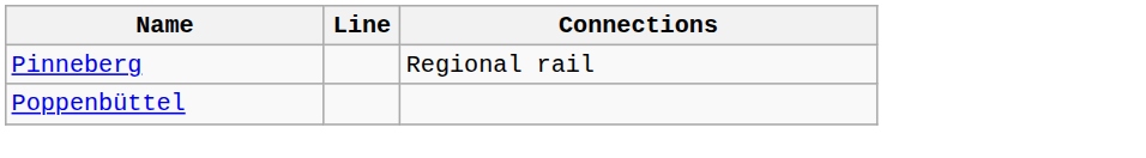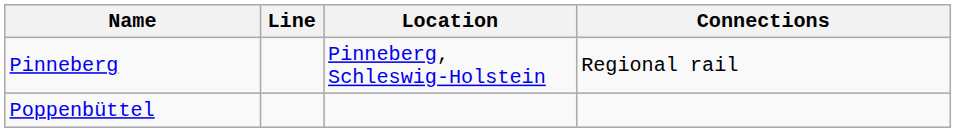 <table class="wikitable">
 <tr>
 <th width="165px">Name</th>
 <th width="35px">Line</th>
+<th width="165px">Location</th>
 <th width="250px">Connections</th>
 </tr>
 <tr>
 <td><a href='#'>Pinneberg</a></td>
 <td></td>
+<td><a href='#'>Pinneberg</a>, <a href='#'>Schleswig-Holstein</a></td>
 <td>Regional rail<br></td>
 </tr>
 <tr>
 <td><a href='#'>Poppenbüttel</a></td>
 <td></td>
 <td></td>
+<td></td>
 </tr>
 </table>
